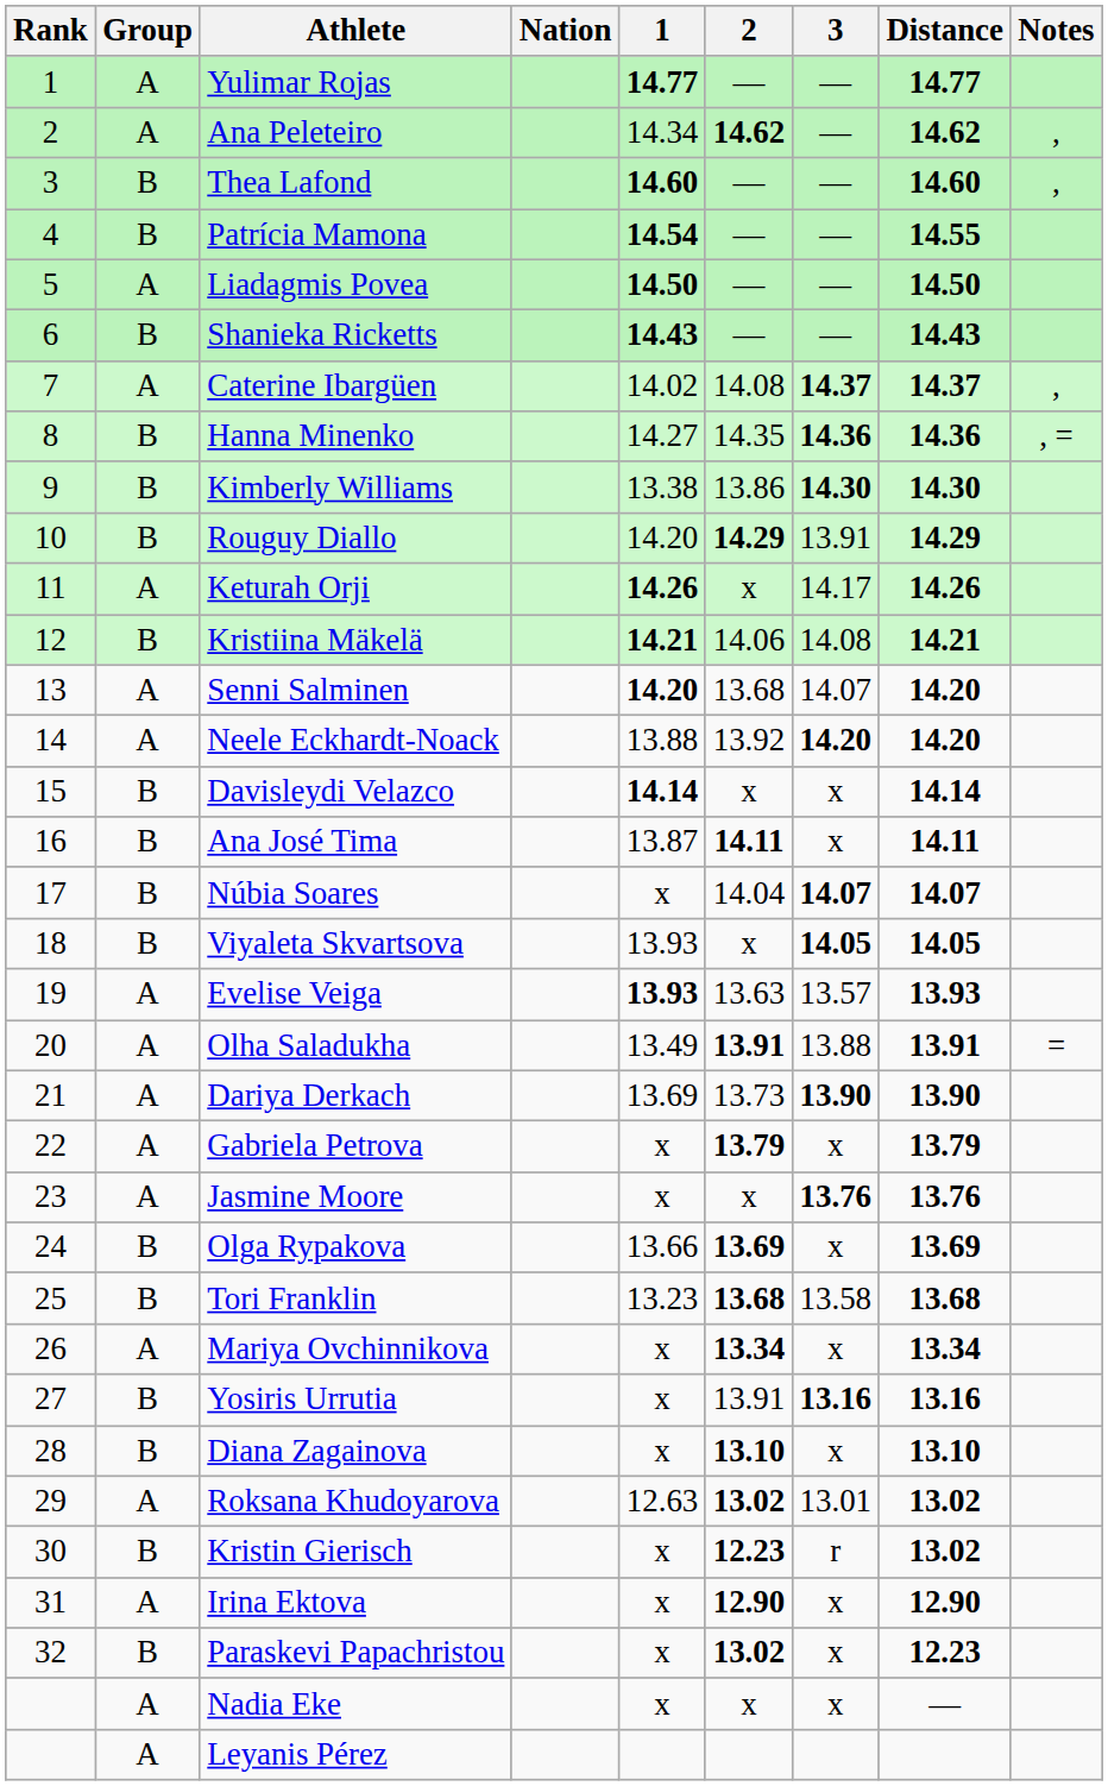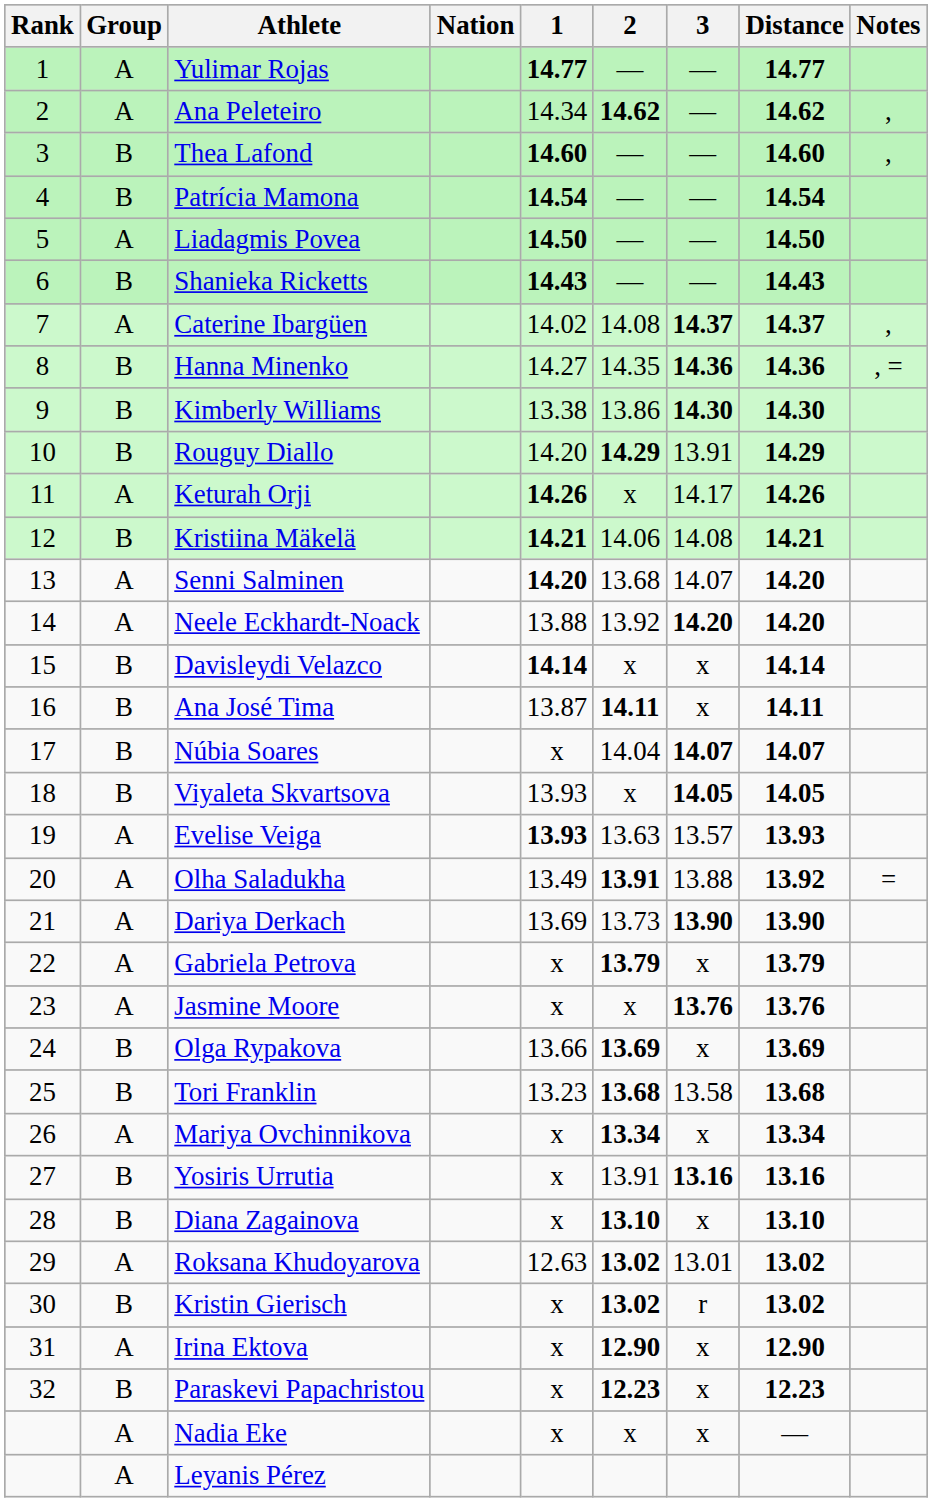 <table class="wikitable sortable" style="text-align:center">
 <tr>
 <th>Rank</th>
 <th>Group</th>
 <th>Athlete</th>
 <th>Nation</th>
 <th>1</th>
 <th>2</th>
 <th>3</th>
 <th>Distance</th>
 <th>Notes</th>
 </tr>
 <tr bgcolor="bbf3bb">
 <td>1</td>
 <td>A</td>
 <td align="left"><a href='#'>Yulimar Rojas</a></td>
 <td align="left"></td>
 <td><strong>14.77</strong></td>
 <td>—</td>
 <td>—</td>
 <td><strong>14.77</strong></td>
 <td></td>
 </tr>
 <tr bgcolor="bbf3bb">
 <td>2</td>
 <td>A</td>
 <td align="left"><a href='#'>Ana Peleteiro</a></td>
 <td align="left"></td>
 <td>14.34</td>
 <td><strong>14.62</strong></td>
 <td>—</td>
 <td><strong>14.62</strong></td>
 <td>, </td>
 </tr>
 <tr bgcolor="bbf3bb">
 <td>3</td>
 <td>B</td>
 <td align="left"><a href='#'>Thea Lafond</a></td>
 <td align="left"></td>
 <td><strong>14.60</strong></td>
 <td>—</td>
 <td>—</td>
 <td><strong>14.60</strong></td>
 <td>, </td>
 </tr>
 <tr bgcolor="bbf3bb">
 <td>4</td>
 <td>B</td>
 <td align="left"><a href='#'>Patrícia Mamona</a></td>
 <td align="left"></td>
 <td><strong>14.54</strong></td>
 <td>—</td>
 <td>—</td>
-<td><strong>14.55</strong></td>
+<td><strong>14.54</strong></td>
 <td></td>
 </tr>
 <tr bgcolor="bbf3bb">
 <td>5</td>
 <td>A</td>
 <td align="left"><a href='#'>Liadagmis Povea</a></td>
 <td align="left"></td>
 <td><strong>14.50</strong></td>
 <td>—</td>
 <td>—</td>
 <td><strong>14.50</strong></td>
 <td></td>
 </tr>
 <tr bgcolor="bbf3bb">
 <td>6</td>
 <td>B</td>
 <td align="left"><a href='#'>Shanieka Ricketts</a></td>
 <td align="left"></td>
 <td><strong>14.43</strong></td>
 <td>—</td>
 <td>—</td>
 <td><strong>14.43</strong></td>
 <td></td>
 </tr>
 <tr bgcolor="ccf9cc">
 <td>7</td>
 <td>A</td>
 <td align="left"><a href='#'>Caterine Ibargüen</a></td>
 <td align="left"></td>
 <td>14.02</td>
 <td>14.08</td>
 <td><strong>14.37</strong></td>
 <td><strong>14.37</strong></td>
 <td>, </td>
 </tr>
 <tr bgcolor="ccf9cc">
 <td>8</td>
 <td>B</td>
 <td align="left"><a href='#'>Hanna Minenko</a></td>
 <td align="left"></td>
 <td>14.27</td>
 <td>14.35</td>
 <td><strong>14.36</strong></td>
 <td><strong>14.36</strong></td>
 <td>, =</td>
 </tr>
 <tr bgcolor="ccf9cc">
 <td>9</td>
 <td>B</td>
 <td align="left"><a href='#'>Kimberly Williams</a></td>
 <td align="left"></td>
 <td>13.38</td>
 <td>13.86</td>
 <td><strong>14.30</strong></td>
 <td><strong>14.30</strong></td>
 <td></td>
 </tr>
 <tr bgcolor="ccf9cc">
 <td>10</td>
 <td>B</td>
 <td align="left"><a href='#'>Rouguy Diallo</a></td>
 <td align="left"></td>
 <td>14.20</td>
 <td><strong>14.29</strong></td>
 <td>13.91</td>
 <td><strong>14.29</strong></td>
 <td></td>
 </tr>
 <tr bgcolor="ccf9cc">
 <td>11</td>
 <td>A</td>
 <td align="left"><a href='#'>Keturah Orji</a></td>
 <td align="left"></td>
 <td><strong>14.26</strong></td>
 <td>x</td>
 <td>14.17</td>
 <td><strong>14.26</strong></td>
 <td></td>
 </tr>
 <tr bgcolor="ccf9cc">
 <td>12</td>
 <td>B</td>
 <td align="left"><a href='#'>Kristiina Mäkelä</a></td>
 <td align="left"></td>
 <td><strong>14.21</strong></td>
 <td>14.06</td>
 <td>14.08</td>
 <td><strong>14.21</strong></td>
 <td></td>
 </tr>
 <tr>
 <td>13</td>
 <td>A</td>
 <td align="left"><a href='#'>Senni Salminen</a></td>
 <td align="left"></td>
 <td><strong>14.20</strong></td>
 <td>13.68</td>
 <td>14.07</td>
 <td><strong>14.20</strong></td>
 <td></td>
 </tr>
 <tr>
 <td>14</td>
 <td>A</td>
 <td align="left"><a href='#'>Neele Eckhardt-Noack</a></td>
 <td align="left"></td>
 <td>13.88</td>
 <td>13.92</td>
 <td><strong>14.20</strong></td>
 <td><strong>14.20</strong></td>
 <td></td>
 </tr>
 <tr>
 <td>15</td>
 <td>B</td>
 <td align="left"><a href='#'>Davisleydi Velazco</a></td>
 <td align="left"></td>
 <td><strong>14.14</strong></td>
 <td>x</td>
 <td>x</td>
 <td><strong>14.14</strong></td>
 <td></td>
 </tr>
 <tr>
 <td>16</td>
 <td>B</td>
 <td align="left"><a href='#'>Ana José Tima</a></td>
 <td align="left"></td>
 <td>13.87</td>
 <td><strong>14.11</strong></td>
 <td>x</td>
 <td><strong>14.11</strong></td>
 <td></td>
 </tr>
 <tr>
 <td>17</td>
 <td>B</td>
 <td align="left"><a href='#'>Núbia Soares</a></td>
 <td align="left"></td>
 <td>x</td>
 <td>14.04</td>
 <td><strong>14.07</strong></td>
 <td><strong>14.07</strong></td>
 <td></td>
 </tr>
 <tr>
 <td>18</td>
 <td>B</td>
 <td align="left"><a href='#'>Viyaleta Skvartsova</a></td>
 <td align="left"></td>
 <td>13.93</td>
 <td>x</td>
 <td><strong>14.05</strong></td>
 <td><strong>14.05</strong></td>
 <td></td>
 </tr>
 <tr>
 <td>19</td>
 <td>A</td>
 <td align="left"><a href='#'>Evelise Veiga</a></td>
 <td align="left"></td>
 <td><strong>13.93</strong></td>
 <td>13.63</td>
 <td>13.57</td>
 <td><strong>13.93</strong></td>
 <td></td>
 </tr>
 <tr>
 <td>20</td>
 <td>A</td>
 <td align="left"><a href='#'>Olha Saladukha</a></td>
 <td align="left"></td>
 <td>13.49</td>
 <td><strong>13.91</strong></td>
 <td>13.88</td>
-<td><strong>13.91</strong></td>
+<td><strong>13.92</strong></td>
 <td>=</td>
 </tr>
 <tr>
 <td>21</td>
 <td>A</td>
 <td align="left"><a href='#'>Dariya Derkach</a></td>
 <td align="left"></td>
 <td>13.69</td>
 <td>13.73</td>
 <td><strong>13.90</strong></td>
 <td><strong>13.90</strong></td>
 <td></td>
 </tr>
 <tr>
 <td>22</td>
 <td>A</td>
 <td align="left"><a href='#'>Gabriela Petrova</a></td>
 <td align="left"></td>
 <td>x</td>
 <td><strong>13.79</strong></td>
 <td>x</td>
 <td><strong>13.79</strong></td>
 <td></td>
 </tr>
 <tr>
 <td>23</td>
 <td>A</td>
 <td align="left"><a href='#'>Jasmine Moore</a></td>
 <td align="left"></td>
 <td>x</td>
 <td>x</td>
 <td><strong>13.76</strong></td>
 <td><strong>13.76</strong></td>
 <td></td>
 </tr>
 <tr>
 <td>24</td>
 <td>B</td>
 <td align="left"><a href='#'>Olga Rypakova</a></td>
 <td align="left"></td>
 <td>13.66</td>
 <td><strong>13.69</strong></td>
 <td>x</td>
 <td><strong>13.69</strong></td>
 <td></td>
 </tr>
 <tr>
 <td>25</td>
 <td>B</td>
 <td align="left"><a href='#'>Tori Franklin</a></td>
 <td align="left"></td>
 <td>13.23</td>
 <td><strong>13.68</strong></td>
 <td>13.58</td>
 <td><strong>13.68</strong></td>
 <td></td>
 </tr>
 <tr>
 <td>26</td>
 <td>A</td>
 <td align="left"><a href='#'>Mariya Ovchinnikova</a></td>
 <td align="left"></td>
 <td>x</td>
 <td><strong>13.34</strong></td>
 <td>x</td>
 <td><strong>13.34</strong></td>
 <td></td>
 </tr>
 <tr>
 <td>27</td>
 <td>B</td>
 <td align="left"><a href='#'>Yosiris Urrutia</a></td>
 <td align="left"></td>
 <td>x</td>
 <td>13.91</td>
 <td><strong>13.16</strong></td>
 <td><strong>13.16</strong></td>
 <td></td>
 </tr>
 <tr>
 <td>28</td>
 <td>B</td>
 <td align="left"><a href='#'>Diana Zagainova</a></td>
 <td align="left"></td>
 <td>x</td>
 <td><strong>13.10</strong></td>
 <td>x</td>
 <td><strong>13.10</strong></td>
 <td></td>
 </tr>
 <tr>
 <td>29</td>
 <td>A</td>
 <td align="left"><a href='#'>Roksana Khudoyarova</a></td>
 <td align="left"></td>
 <td>12.63</td>
 <td><strong>13.02</strong></td>
 <td>13.01</td>
 <td><strong>13.02</strong></td>
 <td></td>
 </tr>
 <tr>
 <td>30</td>
 <td>B</td>
 <td align="left"><a href='#'>Kristin Gierisch</a></td>
 <td align="left"></td>
 <td>x</td>
-<td><strong>12.23</strong></td>
+<td><strong>13.02</strong></td>
 <td>r</td>
 <td><strong>13.02</strong></td>
 <td></td>
 </tr>
 <tr>
 <td>31</td>
 <td>A</td>
 <td align="left"><a href='#'>Irina Ektova</a></td>
 <td align="left"></td>
 <td>x</td>
 <td><strong>12.90</strong></td>
 <td>x</td>
 <td><strong>12.90</strong></td>
 <td></td>
 </tr>
 <tr>
 <td>32</td>
 <td>B</td>
 <td align="left"><a href='#'>Paraskevi Papachristou</a></td>
 <td align="left"></td>
 <td>x</td>
-<td><strong>13.02</strong></td>
+<td><strong>12.23</strong></td>
 <td>x</td>
 <td><strong>12.23</strong></td>
 <td></td>
 </tr>
 <tr>
 <td></td>
 <td>A</td>
 <td align="left"><a href='#'>Nadia Eke</a></td>
 <td align="left"></td>
 <td>x</td>
 <td>x</td>
 <td>x</td>
 <td>—</td>
 <td></td>
 </tr>
 <tr>
 <td></td>
 <td>A</td>
 <td align="left"><a href='#'>Leyanis Pérez</a></td>
 <td align="left"></td>
 <td></td>
 <td></td>
 <td></td>
 <td></td>
 <td></td>
 </tr>
 </table>
